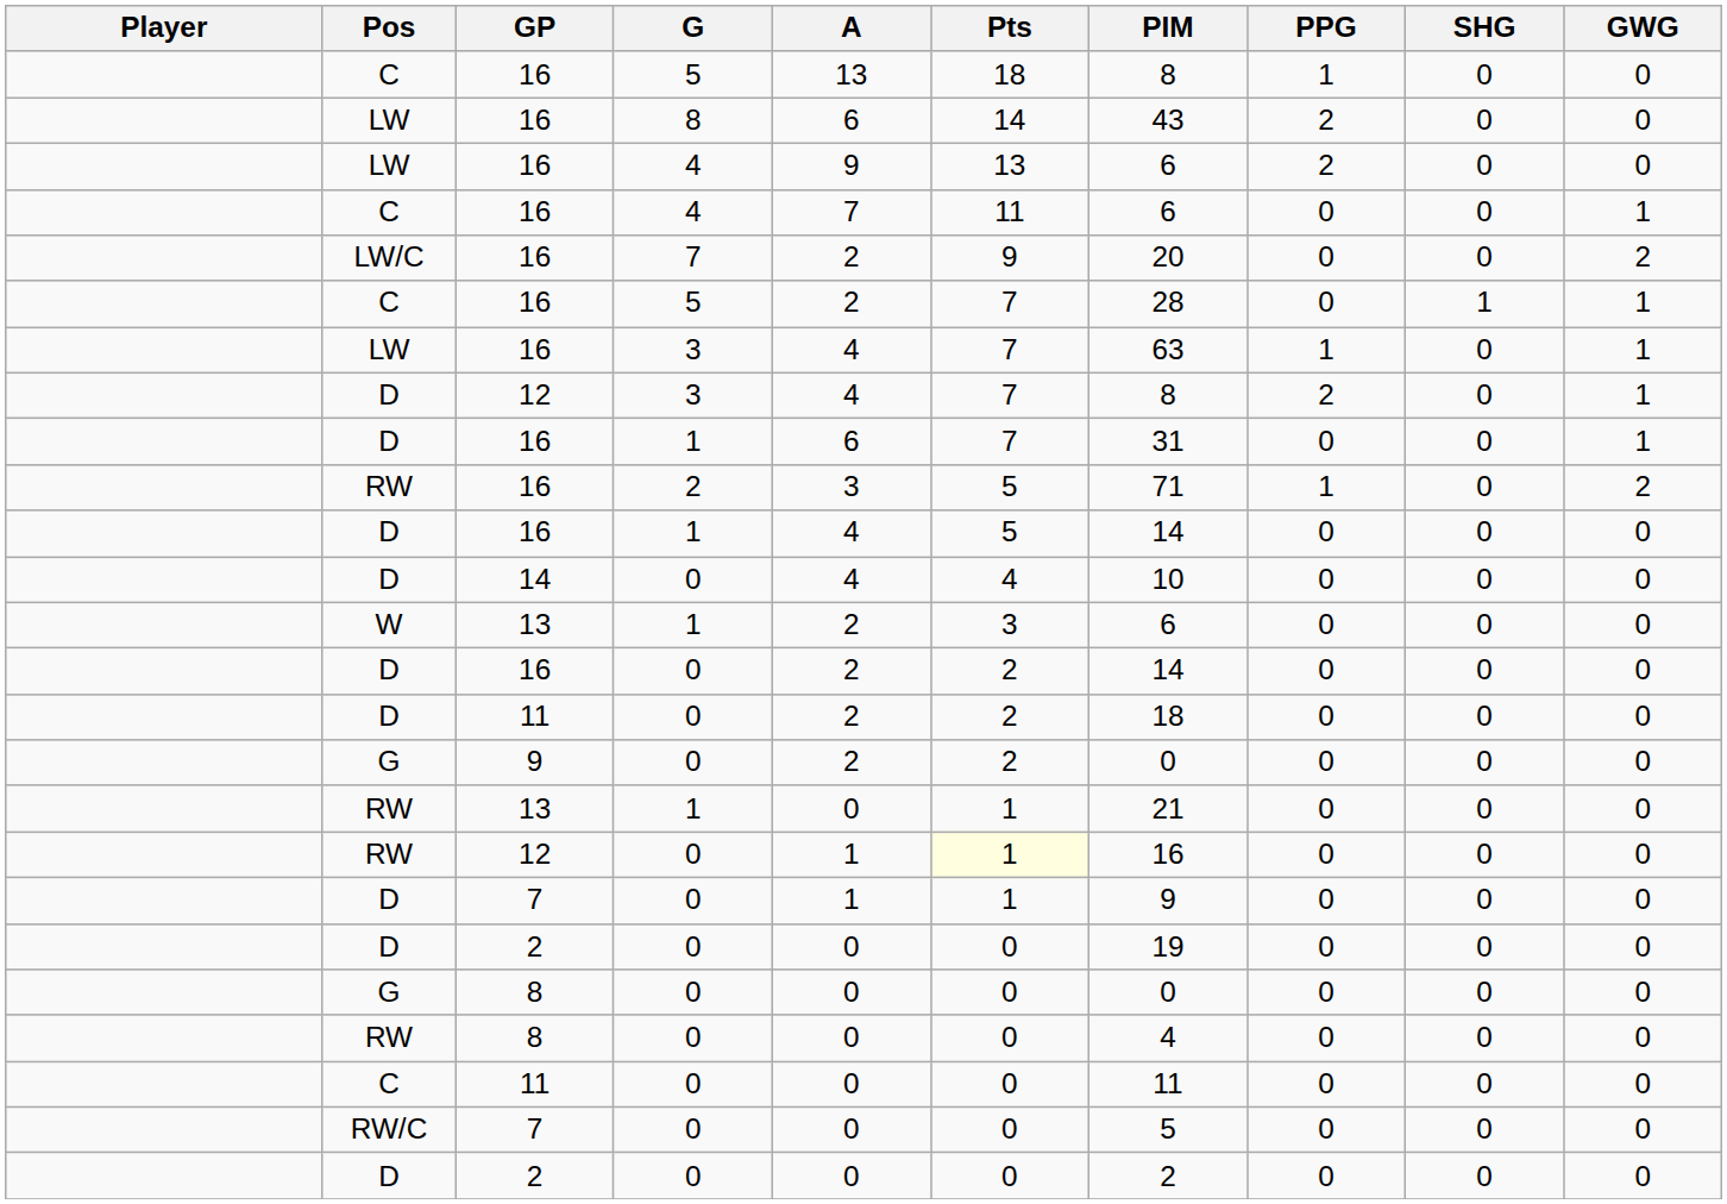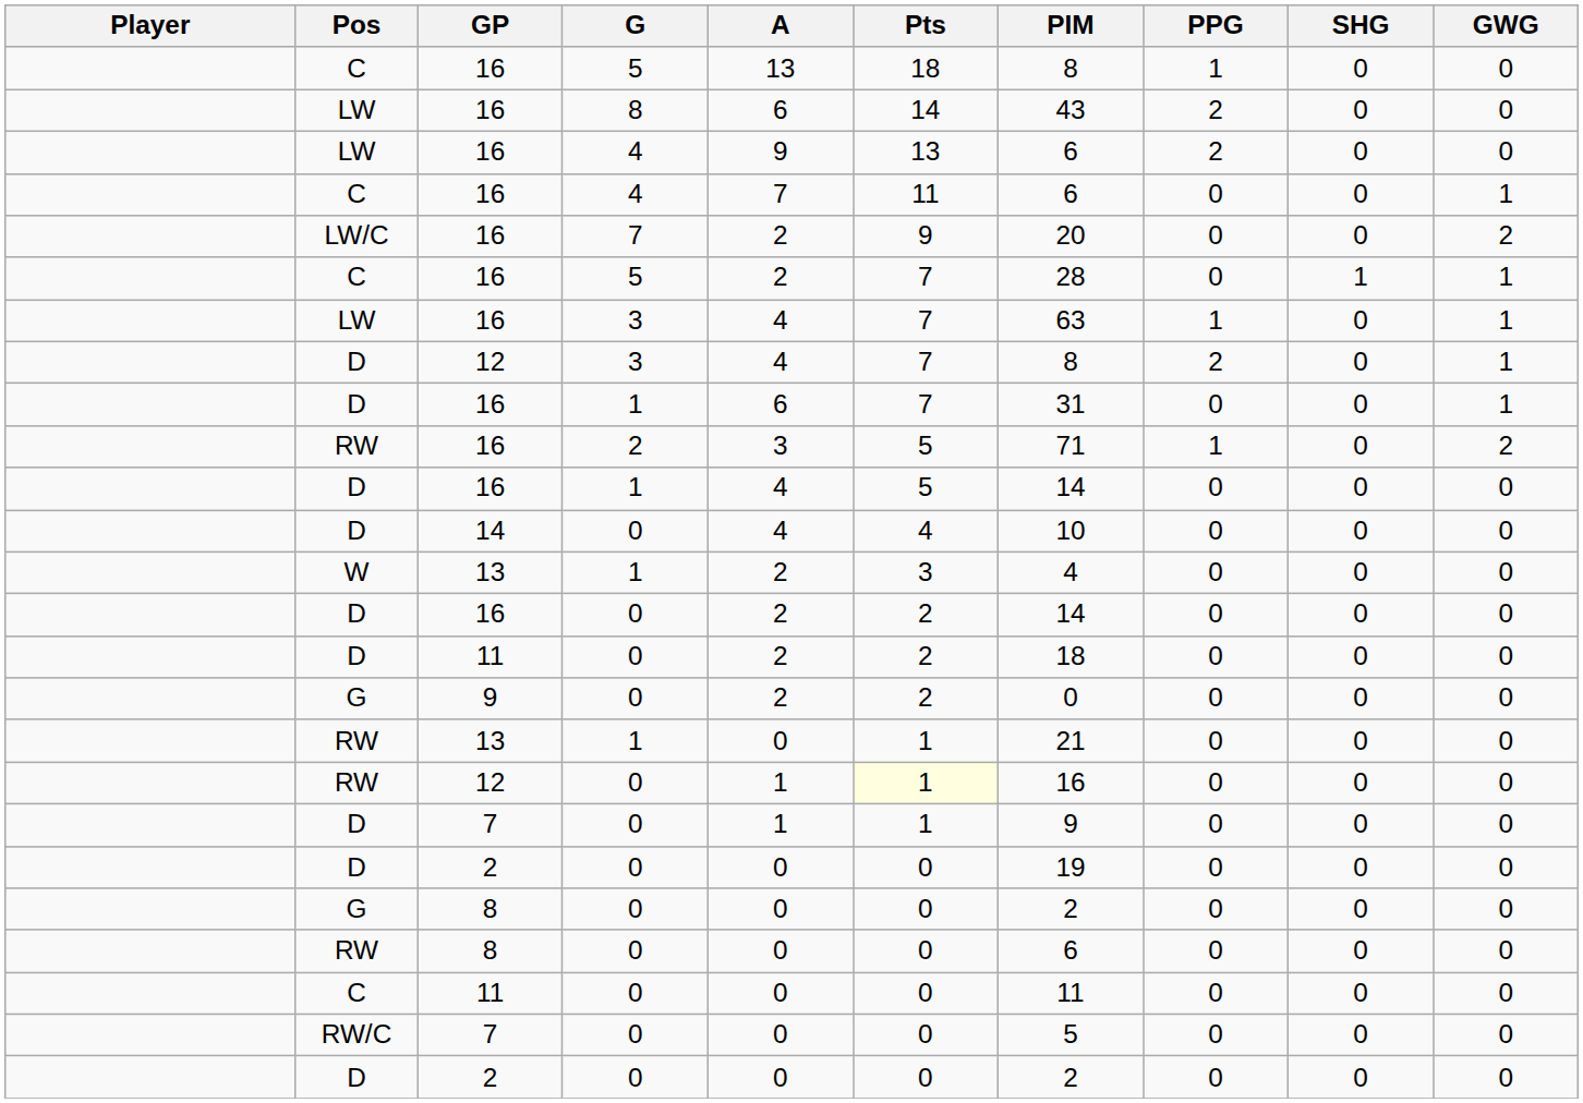 <table class="wikitable sortable" width="60%">
 <tr ALIGN="center">
 <th bgcolor="#DDDDFF" width="10%">Player</th>
 <th bgcolor="#DDDDFF" width="3%" title="Position">Pos</th>
 <th bgcolor="#DDDDFF" width="5%" title="Games played">GP</th>
 <th bgcolor="#DDDDFF" width="5%" title="Goals">G</th>
 <th bgcolor="#DDDDFF" width="5%" title="Assists">A</th>
 <th bgcolor="#DDDDFF" width="5%" title="Points">Pts</th>
 <th bgcolor="#DDDDFF" width="5%" title="Penalties in Minutes">PIM</th>
 <th bgcolor="#DDDDFF" width="5%" title="Power Play Goals">PPG</th>
 <th bgcolor="#DDDDFF" width="5%" title="Short-handed Goals">SHG</th>
 <th bgcolor="#DDDDFF" width="5%" title="Game-winning Goals">GWG</th>
 </tr>
 <tr align="center">
 <td align="right"></td>
 <td>C</td>
 <td>16</td>
 <td>5</td>
 <td>13</td>
 <td>18</td>
 <td>8</td>
 <td>1</td>
 <td>0</td>
 <td>0</td>
 </tr>
 <tr align="center">
 <td align="right"></td>
 <td>LW</td>
 <td>16</td>
 <td>8</td>
 <td>6</td>
 <td>14</td>
 <td>43</td>
 <td>2</td>
 <td>0</td>
 <td>0</td>
 </tr>
 <tr align="center">
 <td align="right"></td>
 <td>LW</td>
 <td>16</td>
 <td>4</td>
 <td>9</td>
 <td>13</td>
 <td>6</td>
 <td>2</td>
 <td>0</td>
 <td>0</td>
 </tr>
 <tr align="center">
 <td align="right"></td>
 <td>C</td>
 <td>16</td>
 <td>4</td>
 <td>7</td>
 <td>11</td>
 <td>6</td>
 <td>0</td>
 <td>0</td>
 <td>1</td>
 </tr>
 <tr align="center">
 <td align="right"></td>
 <td>LW/C</td>
 <td>16</td>
 <td>7</td>
 <td>2</td>
 <td>9</td>
 <td>20</td>
 <td>0</td>
 <td>0</td>
 <td>2</td>
 </tr>
 <tr align="center">
 <td align="right"></td>
 <td>C</td>
 <td>16</td>
 <td>5</td>
 <td>2</td>
 <td>7</td>
 <td>28</td>
 <td>0</td>
 <td>1</td>
 <td>1</td>
 </tr>
 <tr align="center">
 <td align="right"></td>
 <td>LW</td>
 <td>16</td>
 <td>3</td>
 <td>4</td>
 <td>7</td>
 <td>63</td>
 <td>1</td>
 <td>0</td>
 <td>1</td>
 </tr>
 <tr align="center">
 <td align="right"></td>
 <td>D</td>
 <td>12</td>
 <td>3</td>
 <td>4</td>
 <td>7</td>
 <td>8</td>
 <td>2</td>
 <td>0</td>
 <td>1</td>
 </tr>
 <tr align="center">
 <td align="right"></td>
 <td>D</td>
 <td>16</td>
 <td>1</td>
 <td>6</td>
 <td>7</td>
 <td>31</td>
 <td>0</td>
 <td>0</td>
 <td>1</td>
 </tr>
 <tr align="center">
 <td align="right"></td>
 <td>RW</td>
 <td>16</td>
 <td>2</td>
 <td>3</td>
 <td>5</td>
 <td>71</td>
 <td>1</td>
 <td>0</td>
 <td>2</td>
 </tr>
 <tr align="center">
 <td align="right"></td>
 <td>D</td>
 <td>16</td>
 <td>1</td>
 <td>4</td>
 <td>5</td>
 <td>14</td>
 <td>0</td>
 <td>0</td>
 <td>0</td>
 </tr>
 <tr align="center">
 <td align="right"></td>
 <td>D</td>
 <td>14</td>
 <td>0</td>
 <td>4</td>
 <td>4</td>
 <td>10</td>
 <td>0</td>
 <td>0</td>
 <td>0</td>
 </tr>
 <tr align="center">
 <td align="right"></td>
 <td>W</td>
 <td>13</td>
 <td>1</td>
 <td>2</td>
 <td>3</td>
-<td>6</td>
+<td>4</td>
 <td>0</td>
 <td>0</td>
 <td>0</td>
 </tr>
 <tr align="center">
 <td align="right"></td>
 <td>D</td>
 <td>16</td>
 <td>0</td>
 <td>2</td>
 <td>2</td>
 <td>14</td>
 <td>0</td>
 <td>0</td>
 <td>0</td>
 </tr>
 <tr align="center">
 <td align="right"></td>
 <td>D</td>
 <td>11</td>
 <td>0</td>
 <td>2</td>
 <td>2</td>
 <td>18</td>
 <td>0</td>
 <td>0</td>
 <td>0</td>
 </tr>
 <tr align="center">
 <td align="right"></td>
 <td>G</td>
 <td>9</td>
 <td>0</td>
 <td>2</td>
 <td>2</td>
 <td>0</td>
 <td>0</td>
 <td>0</td>
 <td>0</td>
 </tr>
 <tr align="center">
 <td align="right"></td>
 <td>RW</td>
 <td>13</td>
 <td>1</td>
 <td>0</td>
 <td>1</td>
 <td>21</td>
 <td>0</td>
 <td>0</td>
 <td>0</td>
 </tr>
 <tr align="center">
 <td align="right"></td>
 <td>RW</td>
 <td>12</td>
 <td>0</td>
 <td>1</td>
 <td style="background: lightyellow;">1</td>
 <td>16</td>
 <td>0</td>
 <td>0</td>
 <td>0</td>
 </tr>
 <tr align="center">
 <td align="right"></td>
 <td>D</td>
 <td>7</td>
 <td>0</td>
 <td>1</td>
 <td>1</td>
 <td>9</td>
 <td>0</td>
 <td>0</td>
 <td>0</td>
 </tr>
 <tr align="center">
 <td align="right"></td>
 <td>D</td>
 <td>2</td>
 <td>0</td>
 <td>0</td>
 <td>0</td>
 <td>19</td>
 <td>0</td>
 <td>0</td>
 <td>0</td>
 </tr>
 <tr align="center">
 <td align="right"></td>
 <td>G</td>
 <td>8</td>
 <td>0</td>
 <td>0</td>
 <td>0</td>
-<td>0</td>
+<td>2</td>
 <td>0</td>
 <td>0</td>
 <td>0</td>
 </tr>
 <tr align="center">
 <td align="right"></td>
 <td>RW</td>
 <td>8</td>
 <td>0</td>
 <td>0</td>
 <td>0</td>
-<td>4</td>
+<td>6</td>
 <td>0</td>
 <td>0</td>
 <td>0</td>
 </tr>
 <tr align="center">
 <td align="right"></td>
 <td>C</td>
 <td>11</td>
 <td>0</td>
 <td>0</td>
 <td>0</td>
 <td>11</td>
 <td>0</td>
 <td>0</td>
 <td>0</td>
 </tr>
 <tr align="center">
 <td align="right"></td>
 <td>RW/C</td>
 <td>7</td>
 <td>0</td>
 <td>0</td>
 <td>0</td>
 <td>5</td>
 <td>0</td>
 <td>0</td>
 <td>0</td>
 </tr>
 <tr align="center">
 <td align="right"></td>
 <td>D</td>
 <td>2</td>
 <td>0</td>
 <td>0</td>
 <td>0</td>
 <td>2</td>
 <td>0</td>
 <td>0</td>
 <td>0</td>
 </tr>
 </table>
